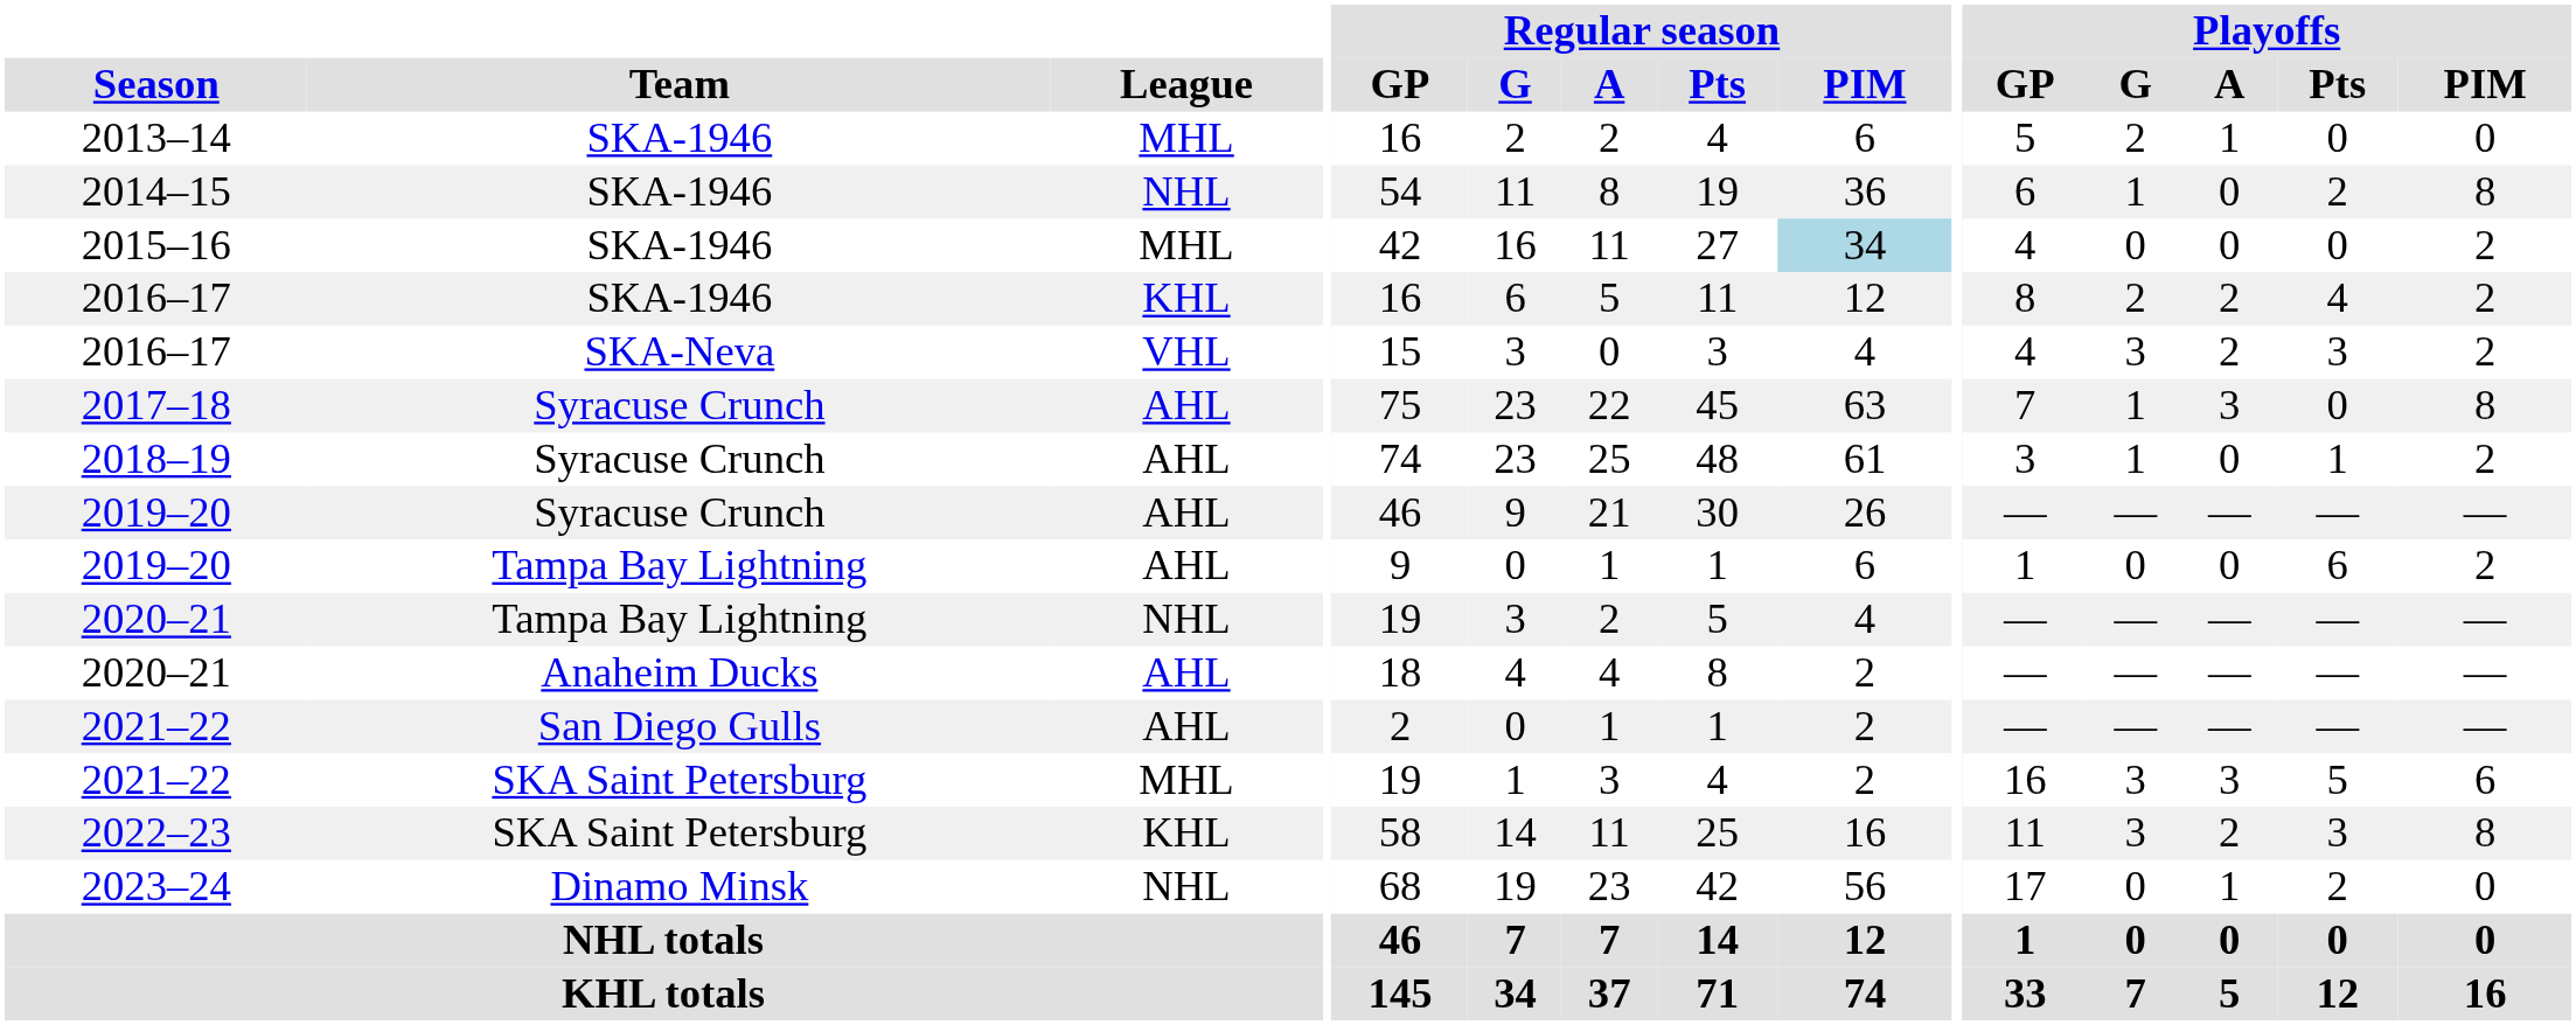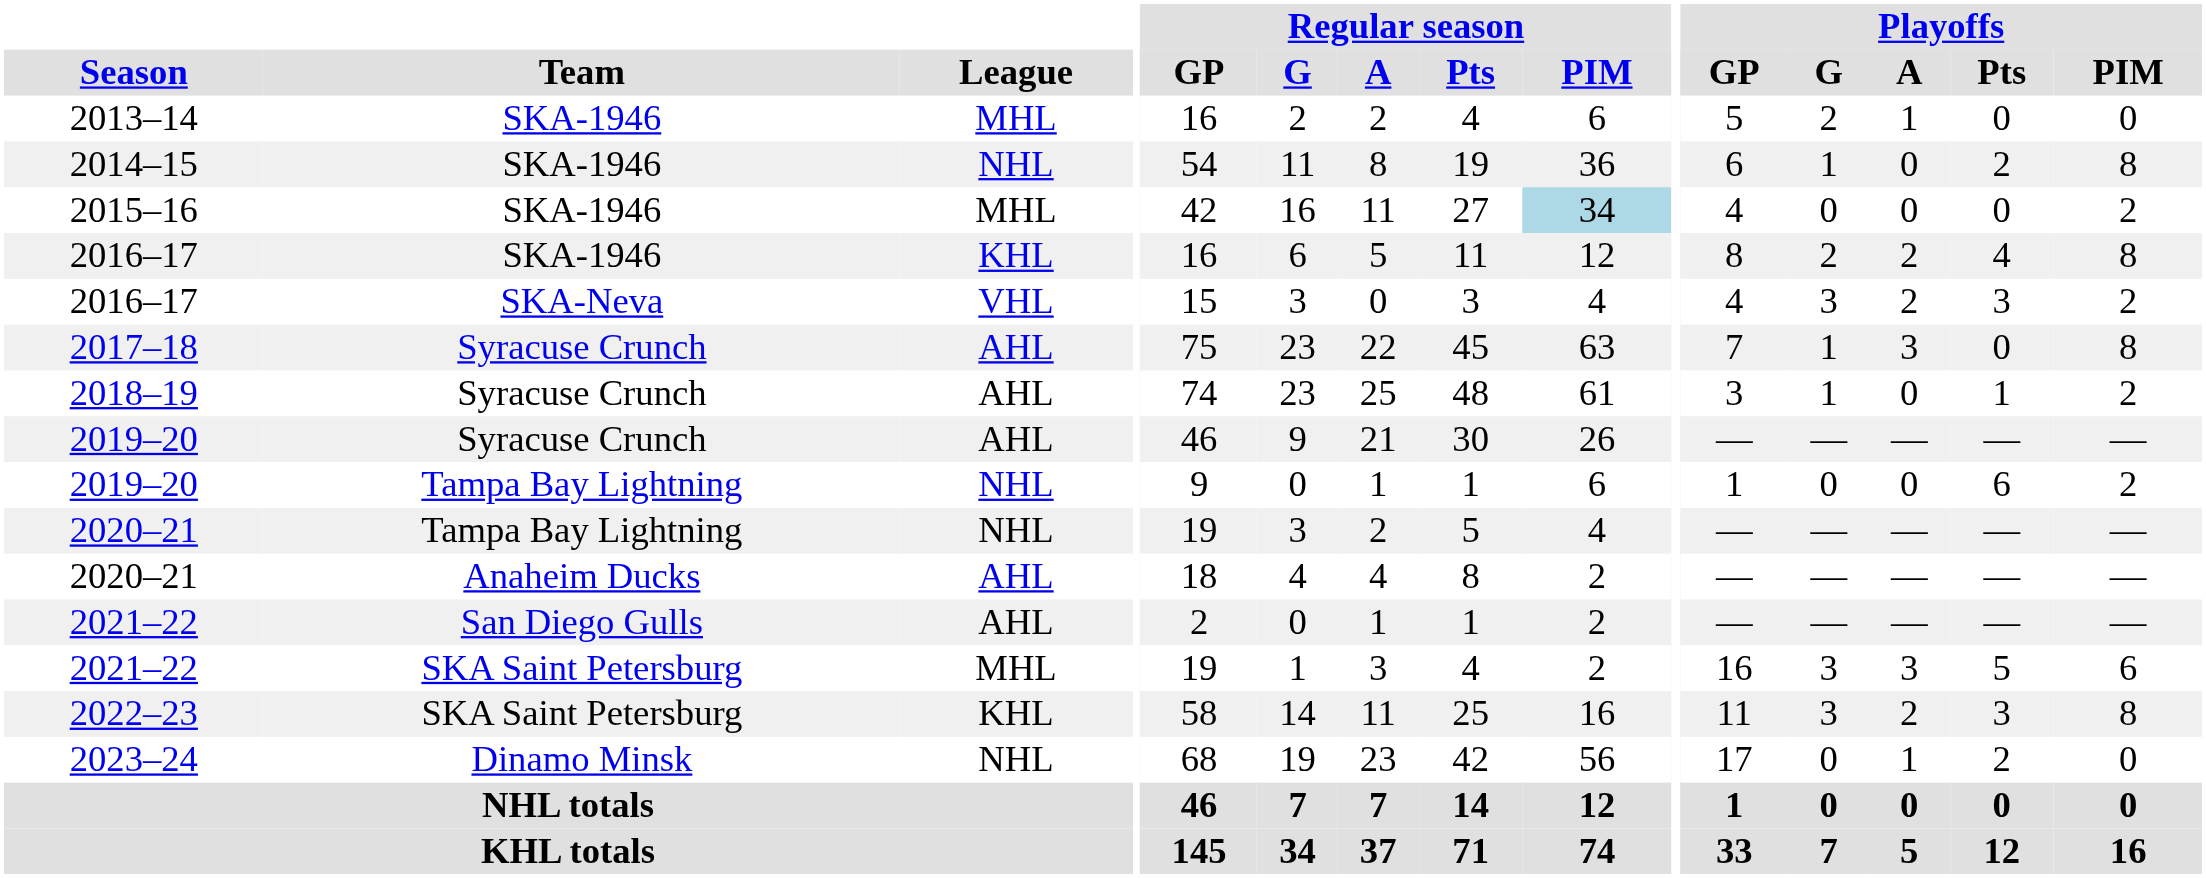 <table border="0" cellpadding="1" cellspacing="0" style="text-align:center; width:60em;">
 <tr bgcolor="#e0e0e0">
 <th colspan="3" bgcolor="#ffffff"></th>
 <th rowspan="99" bgcolor="#ffffff"></th>
 <th colspan="5"><a href='#'>Regular season</a></th>
 <th rowspan="99" bgcolor="#ffffff"></th>
 <th colspan="5"><a href='#'>Playoffs</a></th>
 </tr>
 <tr bgcolor="#e0e0e0">
 <th><a href='#'>Season</a></th>
 <th>Team</th>
 <th>League</th>
 <th>GP</th>
 <th><a href='#'>G</a></th>
 <th><a href='#'>A</a></th>
 <th><a href='#'>Pts</a></th>
 <th><a href='#'>PIM</a></th>
 <th>GP</th>
 <th>G</th>
 <th>A</th>
 <th>Pts</th>
 <th>PIM</th>
 </tr>
 <tr>
 <td>2013–14</td>
 <td><a href='#'>SKA-1946</a></td>
 <td><a href='#'>MHL</a></td>
 <td>16</td>
 <td>2</td>
 <td>2</td>
 <td>4</td>
 <td>6</td>
 <td>5</td>
 <td>2</td>
 <td>1</td>
 <td>0</td>
 <td>0</td>
 </tr>
 <tr bgcolor="#f0f0f0">
 <td>2014–15</td>
 <td>SKA-1946</td>
 <td><a href='#'>NHL</a></td>
 <td>54</td>
 <td>11</td>
 <td>8</td>
 <td>19</td>
 <td>36</td>
 <td>6</td>
 <td>1</td>
 <td>0</td>
 <td>2</td>
 <td>8</td>
 </tr>
 <tr>
 <td>2015–16</td>
 <td>SKA-1946</td>
 <td>MHL</td>
 <td>42</td>
 <td>16</td>
 <td>11</td>
 <td>27</td>
 <td style="background: lightblue;">34</td>
 <td>4</td>
 <td>0</td>
 <td>0</td>
 <td>0</td>
 <td>2</td>
 </tr>
 <tr bgcolor="#f0f0f0">
 <td>2016–17</td>
 <td>SKA-1946</td>
 <td><a href='#'>KHL</a></td>
 <td>16</td>
 <td>6</td>
 <td>5</td>
 <td>11</td>
 <td>12</td>
 <td>8</td>
 <td>2</td>
 <td>2</td>
 <td>4</td>
-<td>2</td>
+<td>8</td>
 </tr>
 <tr>
 <td>2016–17</td>
 <td><a href='#'>SKA-Neva</a></td>
 <td><a href='#'>VHL</a></td>
 <td>15</td>
 <td>3</td>
 <td>0</td>
 <td>3</td>
 <td>4</td>
 <td>4</td>
 <td>3</td>
 <td>2</td>
 <td>3</td>
 <td>2</td>
 </tr>
 <tr bgcolor="#f0f0f0">
 <td><a href='#'>2017–18</a></td>
 <td><a href='#'>Syracuse Crunch</a></td>
 <td><a href='#'>AHL</a></td>
 <td>75</td>
 <td>23</td>
 <td>22</td>
 <td>45</td>
 <td>63</td>
 <td>7</td>
 <td>1</td>
 <td>3</td>
 <td>0</td>
 <td>8</td>
 </tr>
 <tr>
 <td><a href='#'>2018–19</a></td>
 <td>Syracuse Crunch</td>
 <td>AHL</td>
 <td>74</td>
 <td>23</td>
 <td>25</td>
 <td>48</td>
 <td>61</td>
 <td>3</td>
 <td>1</td>
 <td>0</td>
 <td>1</td>
 <td>2</td>
 </tr>
 <tr bgcolor="#f0f0f0">
 <td><a href='#'>2019–20</a></td>
 <td>Syracuse Crunch</td>
 <td>AHL</td>
 <td>46</td>
 <td>9</td>
 <td>21</td>
 <td>30</td>
 <td>26</td>
 <td>—</td>
 <td>—</td>
 <td>—</td>
 <td>—</td>
 <td>—</td>
 </tr>
 <tr>
 <td><a href='#'>2019–20</a></td>
 <td><a href='#'>Tampa Bay Lightning</a></td>
-<td>AHL</td>
+<td><a href='#'>NHL</a></td>
 <td>9</td>
 <td>0</td>
 <td>1</td>
 <td>1</td>
 <td>6</td>
 <td>1</td>
 <td>0</td>
 <td>0</td>
 <td>6</td>
 <td>2</td>
 </tr>
 <tr bgcolor="#f0f0f0">
 <td><a href='#'>2020–21</a></td>
 <td>Tampa Bay Lightning</td>
 <td>NHL</td>
 <td>19</td>
 <td>3</td>
 <td>2</td>
 <td>5</td>
 <td>4</td>
 <td>—</td>
 <td>—</td>
 <td>—</td>
 <td>—</td>
 <td>—</td>
 </tr>
 <tr>
 <td>2020–21</td>
 <td><a href='#'>Anaheim Ducks</a></td>
 <td><a href='#'>AHL</a></td>
 <td>18</td>
 <td>4</td>
 <td>4</td>
 <td>8</td>
 <td>2</td>
 <td>—</td>
 <td>—</td>
 <td>—</td>
 <td>—</td>
 <td>—</td>
 </tr>
 <tr bgcolor="#f0f0f0">
 <td><a href='#'>2021–22</a></td>
 <td><a href='#'>San Diego Gulls</a></td>
 <td>AHL</td>
 <td>2</td>
 <td>0</td>
 <td>1</td>
 <td>1</td>
 <td>2</td>
 <td>—</td>
 <td>—</td>
 <td>—</td>
 <td>—</td>
 <td>—</td>
 </tr>
 <tr>
 <td><a href='#'>2021–22</a></td>
 <td><a href='#'>SKA Saint Petersburg</a></td>
 <td>MHL</td>
 <td>19</td>
 <td>1</td>
 <td>3</td>
 <td>4</td>
 <td>2</td>
 <td>16</td>
 <td>3</td>
 <td>3</td>
 <td>5</td>
 <td>6</td>
 </tr>
 <tr bgcolor="#f0f0f0">
 <td><a href='#'>2022–23</a></td>
 <td>SKA Saint Petersburg</td>
 <td>KHL</td>
 <td>58</td>
 <td>14</td>
 <td>11</td>
 <td>25</td>
 <td>16</td>
 <td>11</td>
 <td>3</td>
 <td>2</td>
 <td>3</td>
 <td>8</td>
 </tr>
 <tr>
 <td><a href='#'>2023–24</a></td>
 <td><a href='#'>Dinamo Minsk</a></td>
 <td>NHL</td>
 <td>68</td>
 <td>19</td>
 <td>23</td>
 <td>42</td>
 <td>56</td>
 <td>17</td>
 <td>0</td>
 <td>1</td>
 <td>2</td>
 <td>0</td>
 </tr>
 <tr bgcolor="#e0e0e0">
 <th colspan="3">NHL totals</th>
 <th>46</th>
 <th>7</th>
 <th>7</th>
 <th>14</th>
 <th>12</th>
 <th>1</th>
 <th>0</th>
 <th>0</th>
 <th>0</th>
 <th>0</th>
 </tr>
 <tr bgcolor="#e0e0e0">
 <th colspan="3">KHL totals</th>
 <th>145</th>
 <th>34</th>
 <th>37</th>
 <th>71</th>
 <th>74</th>
 <th>33</th>
 <th>7</th>
 <th>5</th>
 <th>12</th>
 <th>16</th>
 </tr>
 </table>
